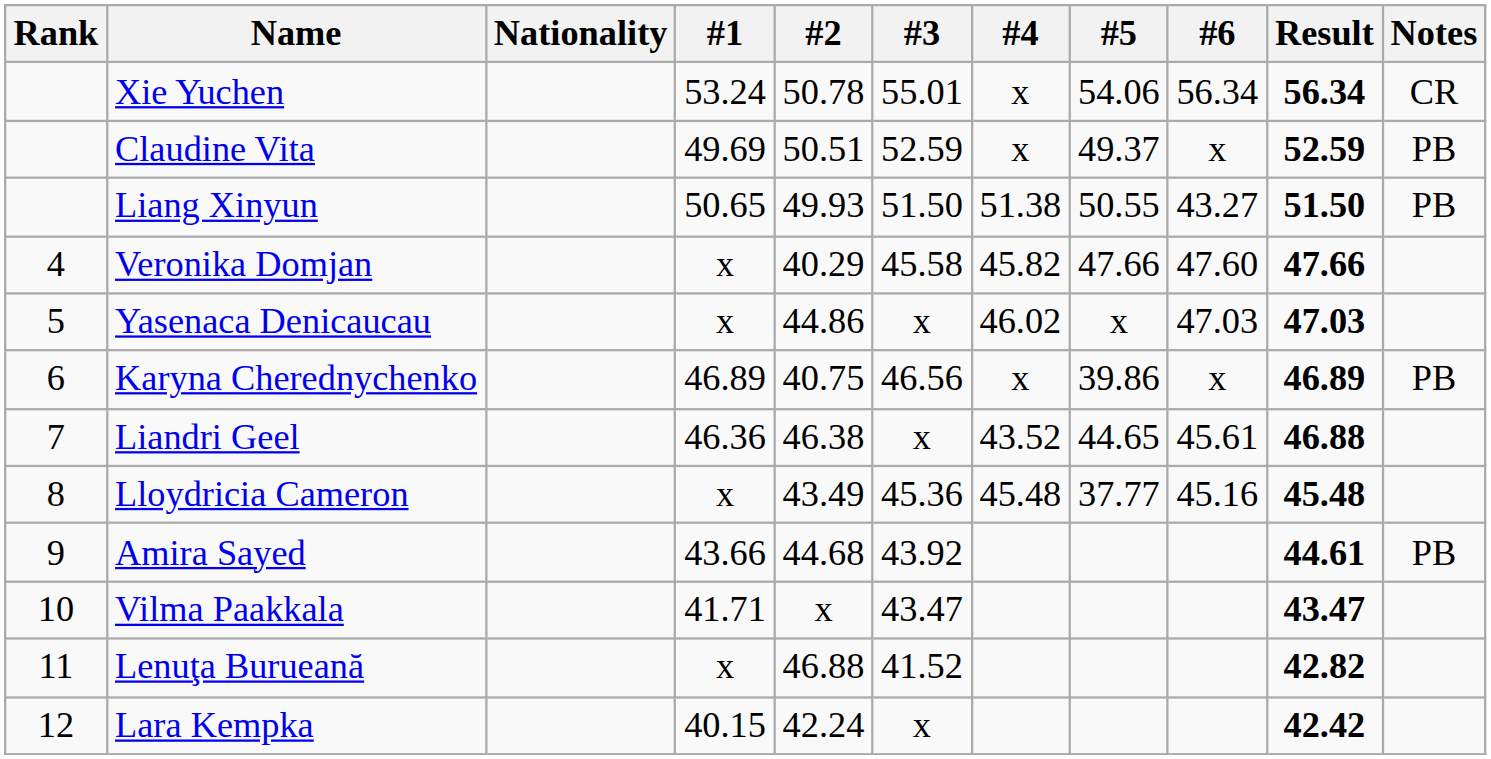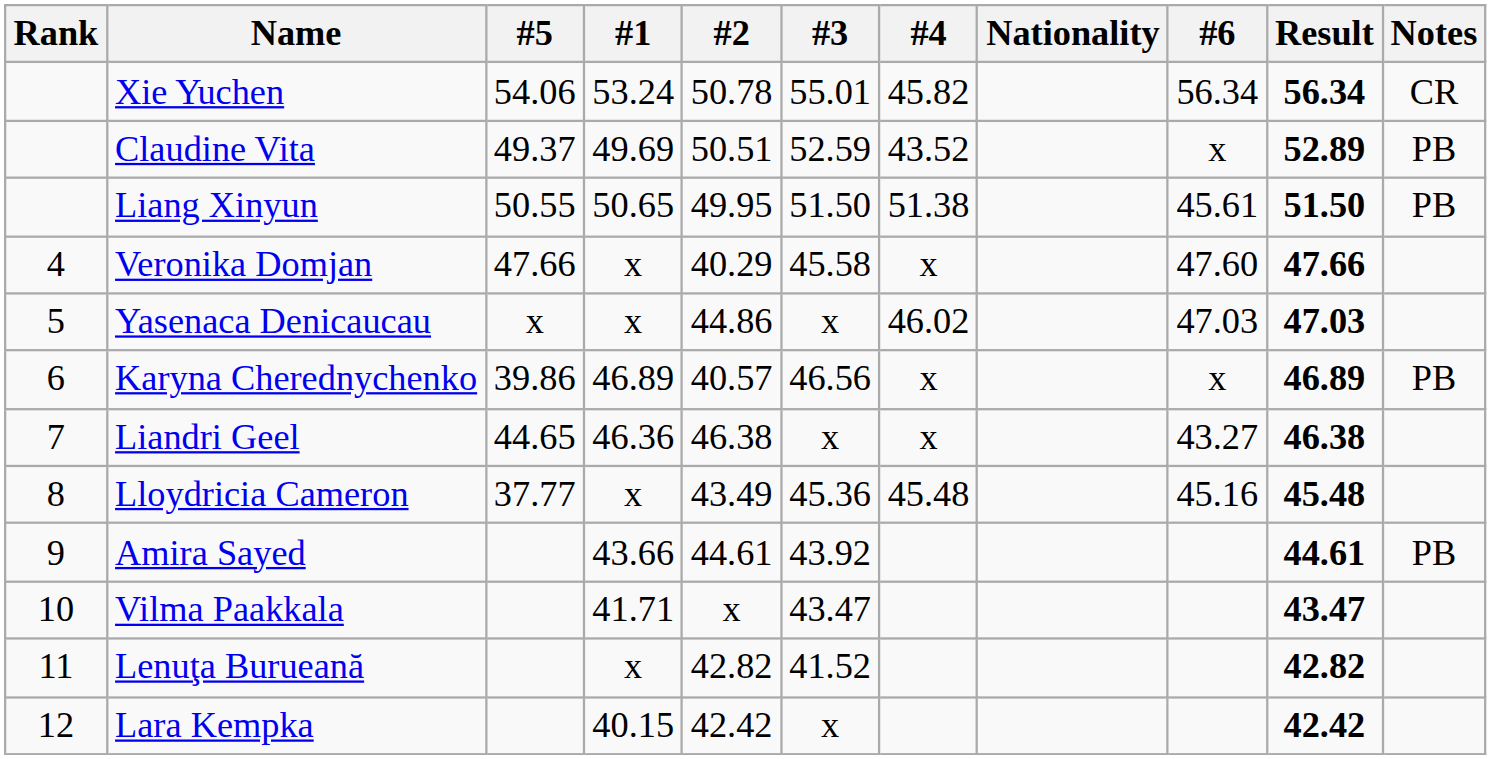 <table class="wikitable sortable" style="text-align:center">
 <tr>
 <th>Rank</th>
 <th>Name</th>
-<th>Nationality</th>
+<th>#5</th>
 <th>#1</th>
 <th>#2</th>
 <th>#3</th>
 <th>#4</th>
-<th>#5</th>
+<th>Nationality</th>
 <th>#6</th>
 <th>Result</th>
 <th>Notes</th>
 </tr>
 <tr>
 <td></td>
 <td align=left><a href='#'>Xie Yuchen</a></td>
-<td align=left></td>
+<td>54.06</td>
 <td>53.24</td>
 <td>50.78</td>
 <td>55.01</td>
-<td>x</td>
-<td>54.06</td>
+<td>45.82</td>
+<td align=left></td>
 <td>56.34</td>
 <td><strong>56.34</strong></td>
 <td>CR</td>
 </tr>
 <tr>
 <td></td>
 <td align=left><a href='#'>Claudine Vita</a></td>
-<td align=left></td>
+<td>49.37</td>
 <td>49.69</td>
 <td>50.51</td>
 <td>52.59</td>
+<td>43.52</td>
+<td align=left></td>
 <td>x</td>
-<td>49.37</td>
-<td>x</td>
-<td><strong>52.59</strong></td>
+<td><strong>52.89</strong></td>
 <td>PB</td>
 </tr>
 <tr>
 <td></td>
 <td align=left><a href='#'>Liang Xinyun</a></td>
-<td align=left></td>
+<td>50.55</td>
 <td>50.65</td>
-<td>49.93</td>
+<td>49.95</td>
 <td>51.50</td>
 <td>51.38</td>
-<td>50.55</td>
-<td>43.27</td>
+<td align=left></td>
+<td>45.61</td>
 <td><strong>51.50</strong></td>
 <td>PB</td>
 </tr>
 <tr>
 <td>4</td>
 <td align=left><a href='#'>Veronika Domjan</a></td>
-<td align=left></td>
+<td>47.66</td>
 <td>x</td>
 <td>40.29</td>
 <td>45.58</td>
-<td>45.82</td>
-<td>47.66</td>
+<td>x</td>
+<td align=left></td>
 <td>47.60</td>
 <td><strong>47.66</strong></td>
 <td></td>
 </tr>
 <tr>
 <td>5</td>
 <td align=left><a href='#'>Yasenaca Denicaucau</a></td>
-<td align=left></td>
+<td>x</td>
 <td>x</td>
 <td>44.86</td>
 <td>x</td>
 <td>46.02</td>
-<td>x</td>
+<td align=left></td>
 <td>47.03</td>
 <td><strong>47.03</strong></td>
 <td></td>
 </tr>
 <tr>
 <td>6</td>
 <td align=left><a href='#'>Karyna Cherednychenko</a></td>
-<td align=left></td>
+<td>39.86</td>
 <td>46.89</td>
-<td>40.75</td>
+<td>40.57</td>
 <td>46.56</td>
 <td>x</td>
-<td>39.86</td>
+<td align=left></td>
 <td>x</td>
 <td><strong>46.89</strong></td>
 <td>PB</td>
 </tr>
 <tr>
 <td>7</td>
 <td align=left><a href='#'>Liandri Geel</a></td>
-<td align=left></td>
+<td>44.65</td>
 <td>46.36</td>
 <td>46.38</td>
 <td>x</td>
-<td>43.52</td>
-<td>44.65</td>
-<td>45.61</td>
-<td><strong>46.88</strong></td>
+<td>x</td>
+<td align=left></td>
+<td>43.27</td>
+<td><strong>46.38</strong></td>
 <td></td>
 </tr>
 <tr>
 <td>8</td>
 <td align=left><a href='#'>Lloydricia Cameron</a></td>
-<td align=left></td>
+<td>37.77</td>
 <td>x</td>
 <td>43.49</td>
 <td>45.36</td>
 <td>45.48</td>
-<td>37.77</td>
+<td align=left></td>
 <td>45.16</td>
 <td><strong>45.48</strong></td>
 <td></td>
 </tr>
 <tr>
 <td>9</td>
 <td align=left><a href='#'>Amira Sayed</a></td>
-<td align=left></td>
+<td></td>
 <td>43.66</td>
-<td>44.68</td>
+<td>44.61</td>
 <td>43.92</td>
 <td></td>
-<td></td>
+<td align=left></td>
 <td></td>
 <td><strong>44.61</strong></td>
 <td>PB</td>
 </tr>
 <tr>
 <td>10</td>
 <td align=left><a href='#'>Vilma Paakkala</a></td>
-<td align=left></td>
+<td></td>
 <td>41.71</td>
 <td>x</td>
 <td>43.47</td>
 <td></td>
-<td></td>
+<td align=left></td>
 <td></td>
 <td><strong>43.47</strong></td>
 <td></td>
 </tr>
 <tr>
 <td>11</td>
 <td align=left><a href='#'>Lenuţa Burueană</a></td>
-<td align=left></td>
+<td></td>
 <td>x</td>
-<td>46.88</td>
+<td>42.82</td>
 <td>41.52</td>
 <td></td>
-<td></td>
+<td align=left></td>
 <td></td>
 <td><strong>42.82</strong></td>
 <td></td>
 </tr>
 <tr>
 <td>12</td>
 <td align=left><a href='#'>Lara Kempka</a></td>
-<td align=left></td>
+<td></td>
 <td>40.15</td>
-<td>42.24</td>
+<td>42.42</td>
 <td>x</td>
 <td></td>
-<td></td>
+<td align=left></td>
 <td></td>
 <td><strong>42.42</strong></td>
 <td></td>
 </tr>
 </table>
